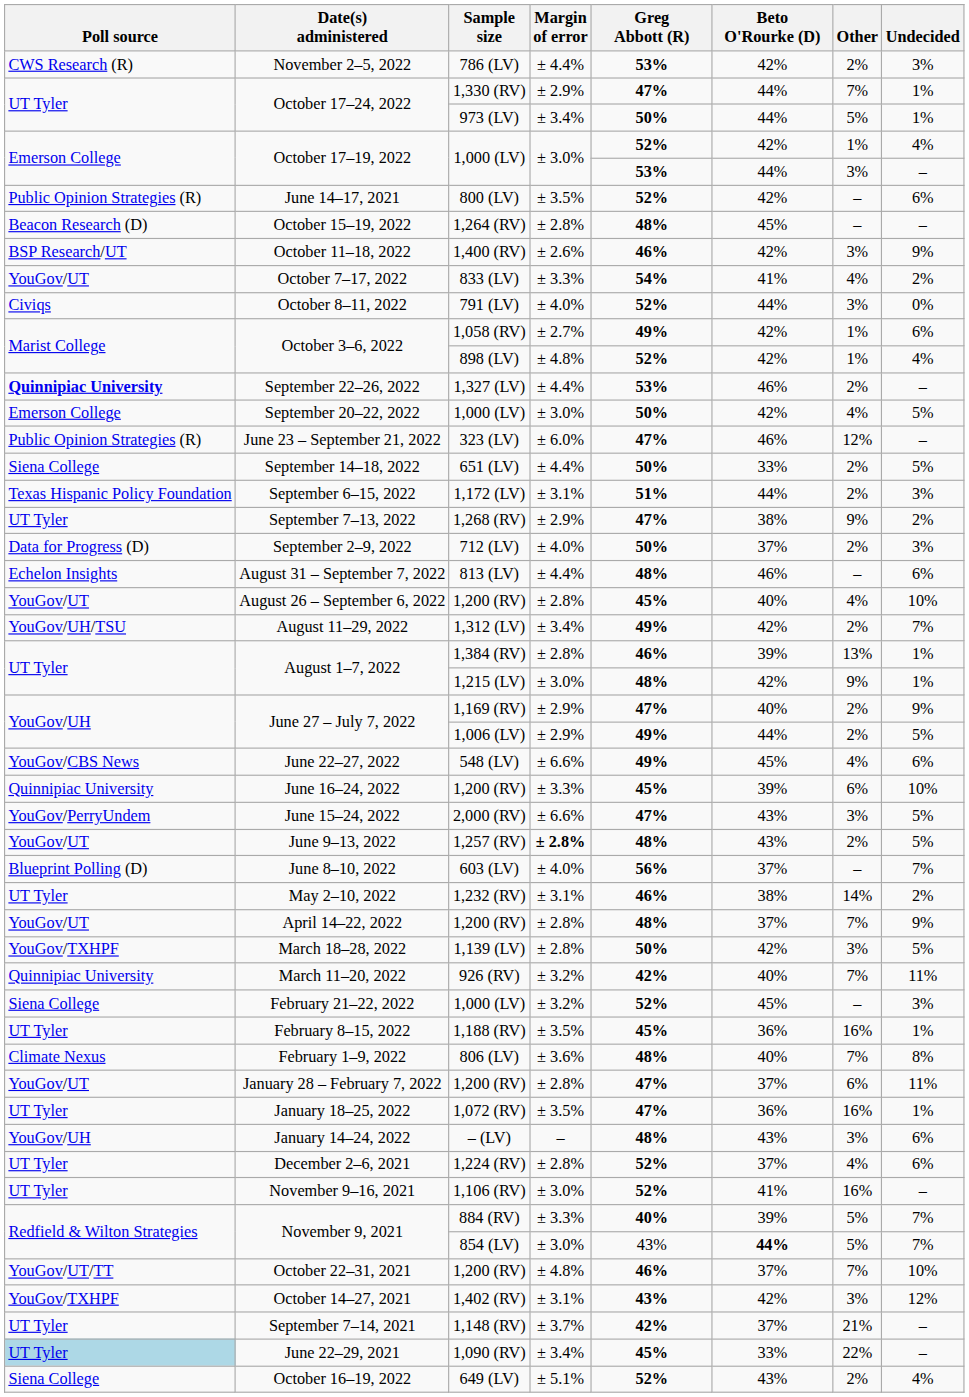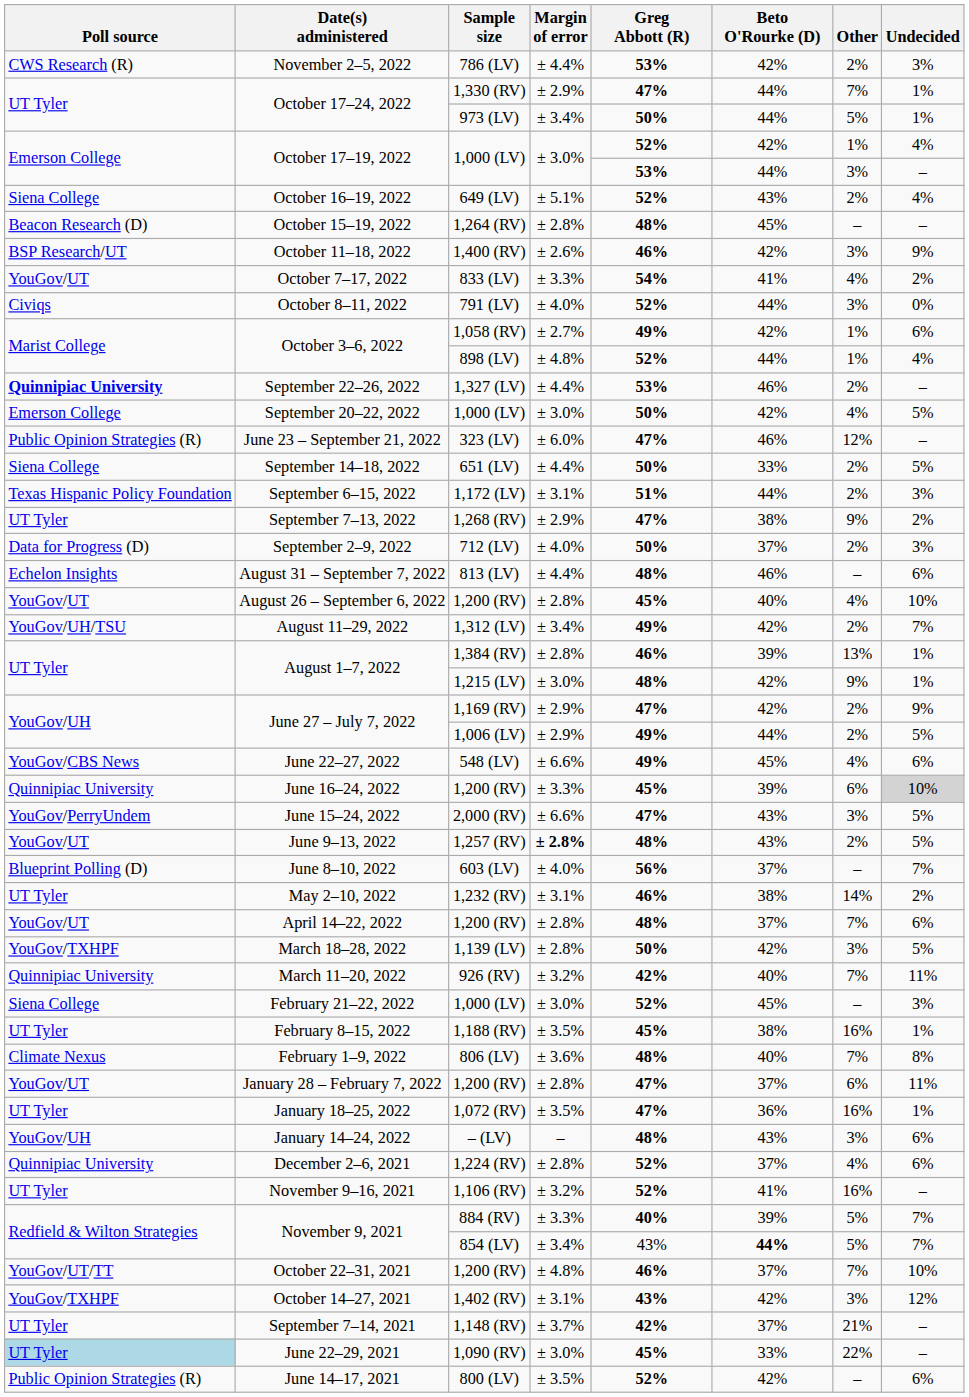 <table class="wikitable" style="font-size:90%;text-align:center;">
 <tr valign=bottom>
 <th>Poll source</th>
 <th>Date(s)<br>administered</th>
 <th>Sample<br>size</th>
 <th>Margin<br>of error</th>
 <th style="width:100px;">Greg<br>Abbott (R)</th>
 <th style="width:100px;">Beto<br>O'Rourke (D)</th>
 <th>Other</th>
 <th>Undecided</th>
 </tr>
 <tr>
 <td style="text-align:left;"><a href='#'>CWS Research</a> (R)</td>
 <td>November 2–5, 2022</td>
 <td>786 (LV)</td>
 <td>± 4.4%</td>
 <td><strong>53%</strong></td>
 <td>42%</td>
 <td>2%</td>
 <td>3%</td>
 </tr>
 <tr>
 <td style="text-align:left;" rowspan="2"><a href='#'>UT Tyler</a></td>
 <td rowspan="2">October 17–24, 2022</td>
 <td>1,330 (RV)</td>
 <td>± 2.9%</td>
 <td><strong>47%</strong></td>
 <td>44%</td>
 <td>7%</td>
 <td>1%</td>
 </tr>
 <tr>
 <td>973 (LV)</td>
 <td>± 3.4%</td>
 <td><strong>50%</strong></td>
 <td>44%</td>
 <td>5%</td>
 <td>1%</td>
 </tr>
 <tr>
 <td style="text-align:left;" rowspan="2"><a href='#'>Emerson College</a></td>
 <td rowspan="2">October 17–19, 2022</td>
 <td rowspan="2">1,000 (LV)</td>
 <td rowspan="2">± 3.0%</td>
 <td><strong>52%</strong></td>
 <td>42%</td>
 <td>1%</td>
 <td>4%</td>
 </tr>
 <tr>
 <td><strong>53%</strong></td>
 <td>44%</td>
 <td>3%</td>
 <td>–</td>
 </tr>
 <tr>
-<td style="text-align:left;"><a href='#'>Public Opinion Strategies</a> (R)</td>
-<td>June 14–17, 2021</td>
-<td>800 (LV)</td>
-<td>± 3.5%</td>
+<td style="text-align:left;"><a href='#'>Siena College</a></td>
+<td>October 16–19, 2022</td>
+<td>649 (LV)</td>
+<td>± 5.1%</td>
 <td><strong>52%</strong></td>
-<td>42%</td>
-<td>–</td>
-<td>6%</td>
+<td>43%</td>
+<td>2%</td>
+<td>4%</td>
 </tr>
 <tr>
 <td style="text-align:left;"><a href='#'>Beacon Research</a> (D)</td>
 <td>October 15–19, 2022</td>
 <td>1,264 (RV)</td>
 <td>± 2.8%</td>
 <td><strong>48%</strong></td>
 <td>45%</td>
 <td>–</td>
 <td>–</td>
 </tr>
 <tr>
 <td style="text-align:left;"><a href='#'>BSP Research</a>/<a href='#'>UT</a></td>
 <td>October 11–18, 2022</td>
 <td>1,400 (RV)</td>
 <td>± 2.6%</td>
 <td><strong>46%</strong></td>
 <td>42%</td>
 <td>3%</td>
 <td>9%</td>
 </tr>
 <tr>
 <td style="text-align:left;"><a href='#'>YouGov</a>/<a href='#'>UT</a></td>
 <td>October 7–17, 2022</td>
 <td>833 (LV)</td>
 <td>± 3.3%</td>
 <td><strong>54%</strong></td>
 <td>41%</td>
 <td>4%</td>
 <td>2%</td>
 </tr>
 <tr>
 <td style="text-align:left;"><a href='#'>Civiqs</a></td>
 <td>October 8–11, 2022</td>
 <td>791 (LV)</td>
 <td>± 4.0%</td>
 <td><strong>52%</strong></td>
 <td>44%</td>
 <td>3%</td>
 <td>0%</td>
 </tr>
 <tr>
 <td style="text-align:left;" rowspan="2"><a href='#'>Marist College</a></td>
 <td rowspan="2">October 3–6, 2022</td>
 <td>1,058 (RV)</td>
 <td>± 2.7%</td>
 <td><strong>49%</strong></td>
 <td>42%</td>
 <td>1%</td>
 <td>6%</td>
 </tr>
 <tr>
 <td>898 (LV)</td>
 <td>± 4.8%</td>
 <td><strong>52%</strong></td>
-<td>42%</td>
+<td>44%</td>
 <td>1%</td>
 <td>4%</td>
 </tr>
 <tr>
 <td style="text-align:left;"><strong><a href='#'>Quinnipiac University</a></strong></td>
 <td>September 22–26, 2022</td>
 <td>1,327 (LV)</td>
 <td>± 4.4%</td>
 <td><strong>53%</strong></td>
 <td>46%</td>
 <td>2%</td>
 <td>–</td>
 </tr>
 <tr>
 <td style="text-align:left;"><a href='#'>Emerson College</a></td>
 <td>September 20–22, 2022</td>
 <td>1,000 (LV)</td>
 <td>± 3.0%</td>
 <td><strong>50%</strong></td>
 <td>42%</td>
 <td>4%</td>
 <td>5%</td>
 </tr>
 <tr>
 <td style="text-align:left;"><a href='#'>Public Opinion Strategies</a> (R)</td>
 <td>June 23 – September 21, 2022</td>
 <td>323 (LV)</td>
 <td>± 6.0%</td>
 <td><strong>47%</strong></td>
 <td>46%</td>
 <td>12%</td>
 <td>–</td>
 </tr>
 <tr>
 <td style="text-align:left;"><a href='#'>Siena College</a></td>
 <td>September 14–18, 2022</td>
 <td>651 (LV)</td>
 <td>± 4.4%</td>
 <td><strong>50%</strong></td>
 <td>33%</td>
 <td>2%</td>
 <td>5%</td>
 </tr>
 <tr>
 <td style="text-align:left;"><a href='#'>Texas Hispanic Policy Foundation</a></td>
 <td>September 6–15, 2022</td>
 <td>1,172 (LV)</td>
 <td>± 3.1%</td>
 <td><strong>51%</strong></td>
 <td>44%</td>
 <td>2%</td>
 <td>3%</td>
 </tr>
 <tr>
 <td style="text-align:left;"><a href='#'>UT Tyler</a></td>
 <td>September 7–13, 2022</td>
 <td>1,268 (RV)</td>
 <td>± 2.9%</td>
 <td><strong>47%</strong></td>
 <td>38%</td>
 <td>9%</td>
 <td>2%</td>
 </tr>
 <tr>
 <td style="text-align:left;"><a href='#'>Data for Progress</a> (D)</td>
 <td>September 2–9, 2022</td>
 <td>712 (LV)</td>
 <td>± 4.0%</td>
 <td><strong>50%</strong></td>
 <td>37%</td>
 <td>2%</td>
 <td>3%</td>
 </tr>
 <tr>
 <td style="text-align:left;"><a href='#'>Echelon Insights</a></td>
 <td>August 31 – September 7, 2022</td>
 <td>813 (LV)</td>
 <td>± 4.4%</td>
 <td><strong>48%</strong></td>
 <td>46%</td>
 <td>–</td>
 <td>6%</td>
 </tr>
 <tr>
 <td style="text-align:left;"><a href='#'>YouGov</a>/<a href='#'>UT</a></td>
 <td>August 26 – September 6, 2022</td>
 <td>1,200 (RV)</td>
 <td>± 2.8%</td>
 <td><strong>45%</strong></td>
 <td>40%</td>
 <td>4%</td>
 <td>10%</td>
 </tr>
 <tr>
 <td style="text-align:left;"><a href='#'>YouGov</a>/<a href='#'>UH</a>/<a href='#'>TSU</a></td>
 <td>August 11–29, 2022</td>
 <td>1,312 (LV)</td>
 <td>± 3.4%</td>
 <td><strong>49%</strong></td>
 <td>42%</td>
 <td>2%</td>
 <td>7%</td>
 </tr>
 <tr>
 <td style="text-align:left;" rowspan="2"><a href='#'>UT Tyler</a></td>
 <td rowspan="2">August 1–7, 2022</td>
 <td>1,384 (RV)</td>
 <td>± 2.8%</td>
 <td><strong>46%</strong></td>
 <td>39%</td>
 <td>13%</td>
 <td>1%</td>
 </tr>
 <tr>
 <td>1,215 (LV)</td>
 <td>± 3.0%</td>
 <td><strong>48%</strong></td>
 <td>42%</td>
 <td>9%</td>
 <td>1%</td>
 </tr>
 <tr>
 <td style="text-align:left;" rowspan="2"><a href='#'>YouGov</a>/<a href='#'>UH</a></td>
 <td rowspan="2">June 27 – July 7, 2022</td>
 <td>1,169 (RV)</td>
 <td>± 2.9%</td>
 <td><strong>47%</strong></td>
-<td>40%</td>
+<td>42%</td>
 <td>2%</td>
 <td>9%</td>
 </tr>
 <tr>
 <td>1,006 (LV)</td>
 <td>± 2.9%</td>
 <td><strong>49%</strong></td>
 <td>44%</td>
 <td>2%</td>
 <td>5%</td>
 </tr>
 <tr>
 <td style="text-align:left;"><a href='#'>YouGov</a>/<a href='#'>CBS News</a></td>
 <td>June 22–27, 2022</td>
 <td>548 (LV)</td>
 <td>± 6.6%</td>
 <td><strong>49%</strong></td>
 <td>45%</td>
 <td>4%</td>
 <td>6%</td>
 </tr>
 <tr>
 <td style="text-align:left;"><a href='#'>Quinnipiac University</a></td>
 <td>June 16–24, 2022</td>
 <td>1,200 (RV)</td>
 <td>± 3.3%</td>
 <td><strong>45%</strong></td>
 <td>39%</td>
 <td>6%</td>
-<td>10%</td>
+<td style="background: lightgrey;">10%</td>
 </tr>
 <tr>
 <td style="text-align:left;"><a href='#'>YouGov</a>/<a href='#'>PerryUndem</a></td>
 <td>June 15–24, 2022</td>
 <td>2,000 (RV)</td>
 <td>± 6.6%</td>
 <td><strong>47%</strong></td>
 <td>43%</td>
 <td>3%</td>
 <td>5%</td>
 </tr>
 <tr>
 <td style="text-align:left;"><a href='#'>YouGov</a>/<a href='#'>UT</a></td>
 <td>June 9–13, 2022</td>
 <td>1,257 (RV)</td>
 <td><strong>± 2.8%</strong></td>
 <td><strong>48%</strong></td>
 <td>43%</td>
 <td>2%</td>
 <td>5%</td>
 </tr>
 <tr>
 <td style="text-align:left;"><a href='#'>Blueprint Polling</a> (D)</td>
 <td>June 8–10, 2022</td>
 <td>603 (LV)</td>
 <td>± 4.0%</td>
 <td><strong>56%</strong></td>
 <td>37%</td>
 <td>–</td>
 <td>7%</td>
 </tr>
 <tr>
 <td style="text-align:left;"><a href='#'>UT Tyler</a></td>
 <td>May 2–10, 2022</td>
 <td>1,232 (RV)</td>
 <td>± 3.1%</td>
 <td><strong>46%</strong></td>
 <td>38%</td>
 <td>14%</td>
 <td>2%</td>
 </tr>
 <tr>
 <td style="text-align:left;"><a href='#'>YouGov</a>/<a href='#'>UT</a></td>
 <td>April 14–22, 2022</td>
 <td>1,200 (RV)</td>
 <td>± 2.8%</td>
 <td><strong>48%</strong></td>
 <td>37%</td>
 <td>7%</td>
-<td>9%</td>
+<td>6%</td>
 </tr>
 <tr>
 <td style="text-align:left;"><a href='#'>YouGov</a>/<a href='#'>TXHPF</a></td>
 <td>March 18–28, 2022</td>
 <td>1,139 (LV)</td>
 <td>± 2.8%</td>
 <td><strong>50%</strong></td>
 <td>42%</td>
 <td>3%</td>
 <td>5%</td>
 </tr>
 <tr>
 <td style="text-align:left;"><a href='#'>Quinnipiac University</a></td>
 <td>March 11–20, 2022</td>
 <td>926 (RV)</td>
 <td>± 3.2%</td>
 <td><strong>42%</strong></td>
 <td>40%</td>
 <td>7%</td>
 <td>11%</td>
 </tr>
 <tr>
 <td style="text-align:left;"><a href='#'>Siena College</a></td>
 <td>February 21–22, 2022</td>
 <td>1,000 (LV)</td>
-<td>± 3.2%</td>
+<td>± 3.0%</td>
 <td><strong>52%</strong></td>
 <td>45%</td>
 <td>–</td>
 <td>3%</td>
 </tr>
 <tr>
 <td style="text-align:left;"><a href='#'>UT Tyler</a></td>
 <td>February 8–15, 2022</td>
 <td>1,188 (RV)</td>
 <td>± 3.5%</td>
 <td><strong>45%</strong></td>
-<td>36%</td>
+<td>38%</td>
 <td>16%</td>
 <td>1%</td>
 </tr>
 <tr>
 <td style="text-align:left;"><a href='#'>Climate Nexus</a></td>
 <td>February 1–9, 2022</td>
 <td>806 (LV)</td>
 <td>± 3.6%</td>
 <td><strong>48%</strong></td>
 <td>40%</td>
 <td>7%</td>
 <td>8%</td>
 </tr>
 <tr>
 <td style="text-align:left;"><a href='#'>YouGov</a>/<a href='#'>UT</a></td>
 <td>January 28 – February 7, 2022</td>
 <td>1,200 (RV)</td>
 <td>± 2.8%</td>
 <td><strong>47%</strong></td>
 <td>37%</td>
 <td>6%</td>
 <td>11%</td>
 </tr>
 <tr>
 <td style="text-align:left;"><a href='#'>UT Tyler</a></td>
 <td>January 18–25, 2022</td>
 <td>1,072 (RV)</td>
 <td>± 3.5%</td>
 <td><strong>47%</strong></td>
 <td>36%</td>
 <td>16%</td>
 <td>1%</td>
 </tr>
 <tr>
 <td style="text-align:left;"><a href='#'>YouGov</a>/<a href='#'>UH</a></td>
 <td>January 14–24, 2022</td>
 <td>– (LV)</td>
 <td>–</td>
 <td><strong>48%</strong></td>
 <td>43%</td>
 <td>3%</td>
 <td>6%</td>
 </tr>
 <tr>
-<td style="text-align:left;"><a href='#'>UT Tyler</a></td>
+<td style="text-align:left;"><a href='#'>Quinnipiac University</a></td>
 <td>December 2–6, 2021</td>
 <td>1,224 (RV)</td>
 <td>± 2.8%</td>
 <td><strong>52%</strong></td>
 <td>37%</td>
 <td>4%</td>
 <td>6%</td>
 </tr>
 <tr>
 <td style="text-align:left;"><a href='#'>UT Tyler</a></td>
 <td>November 9–16, 2021</td>
 <td>1,106 (RV)</td>
-<td>± 3.0%</td>
+<td>± 3.2%</td>
 <td><strong>52%</strong></td>
 <td>41%</td>
 <td>16%</td>
 <td>–</td>
 </tr>
 <tr>
 <td style="text-align:left;" rowspan="2"><a href='#'>Redfield & Wilton Strategies</a></td>
 <td rowspan="2">November 9, 2021</td>
 <td>884 (RV)</td>
 <td>± 3.3%</td>
 <td><strong>40%</strong></td>
 <td>39%</td>
 <td>5%</td>
 <td>7%</td>
 </tr>
 <tr>
 <td>854 (LV)</td>
-<td>± 3.0%</td>
+<td>± 3.4%</td>
 <td>43%</td>
 <td><strong>44%</strong></td>
 <td>5%</td>
 <td>7%</td>
 </tr>
 <tr>
 <td style="text-align:left;"><a href='#'>YouGov</a>/<a href='#'>UT</a>/<a href='#'>TT</a></td>
 <td>October 22–31, 2021</td>
 <td>1,200 (RV)</td>
 <td>± 4.8%</td>
 <td><strong>46%</strong></td>
 <td>37%</td>
 <td>7%</td>
 <td>10%</td>
 </tr>
 <tr>
 <td style="text-align:left;"><a href='#'>YouGov</a>/<a href='#'>TXHPF</a></td>
 <td>October 14–27, 2021</td>
 <td>1,402 (RV)</td>
 <td>± 3.1%</td>
 <td><strong>43%</strong></td>
 <td>42%</td>
 <td>3%</td>
 <td>12%</td>
 </tr>
 <tr>
 <td style="text-align:left;"><a href='#'>UT Tyler</a></td>
 <td>September 7–14, 2021</td>
 <td>1,148 (RV)</td>
 <td>± 3.7%</td>
 <td><strong>42%</strong></td>
 <td>37%</td>
 <td>21%</td>
 <td>–</td>
 </tr>
 <tr>
 <td style="background: lightblue; text-align:left;"><a href='#'>UT Tyler</a></td>
 <td>June 22–29, 2021</td>
 <td>1,090 (RV)</td>
-<td>± 3.4%</td>
+<td>± 3.0%</td>
 <td><strong>45%</strong></td>
 <td>33%</td>
 <td>22%</td>
 <td>–</td>
 </tr>
 <tr>
-<td style="text-align:left;"><a href='#'>Siena College</a></td>
-<td>October 16–19, 2022</td>
-<td>649 (LV)</td>
-<td>± 5.1%</td>
+<td style="text-align:left;"><a href='#'>Public Opinion Strategies</a> (R)</td>
+<td>June 14–17, 2021</td>
+<td>800 (LV)</td>
+<td>± 3.5%</td>
 <td><strong>52%</strong></td>
-<td>43%</td>
-<td>2%</td>
-<td>4%</td>
+<td>42%</td>
+<td>–</td>
+<td>6%</td>
 </tr>
 </table>
